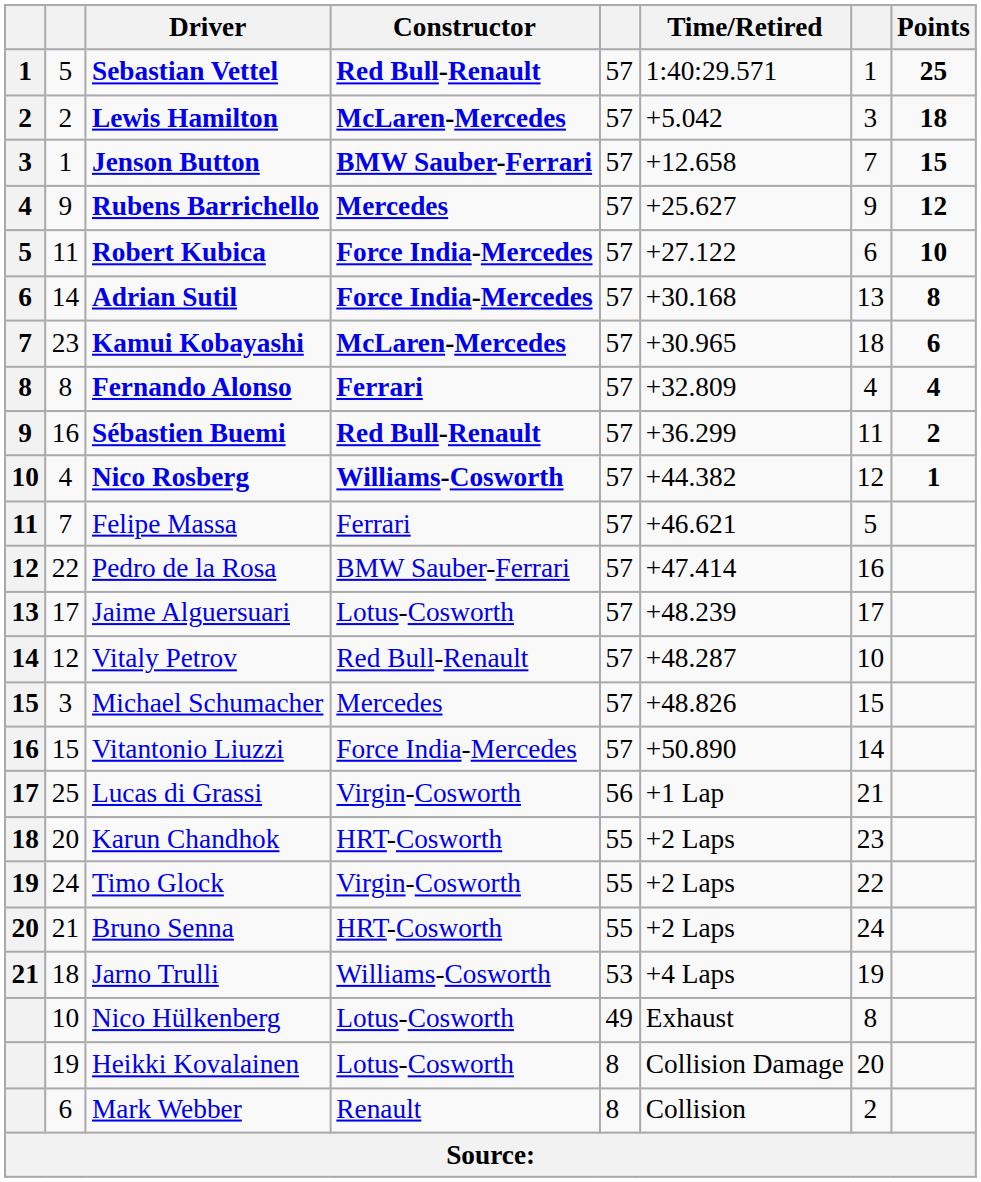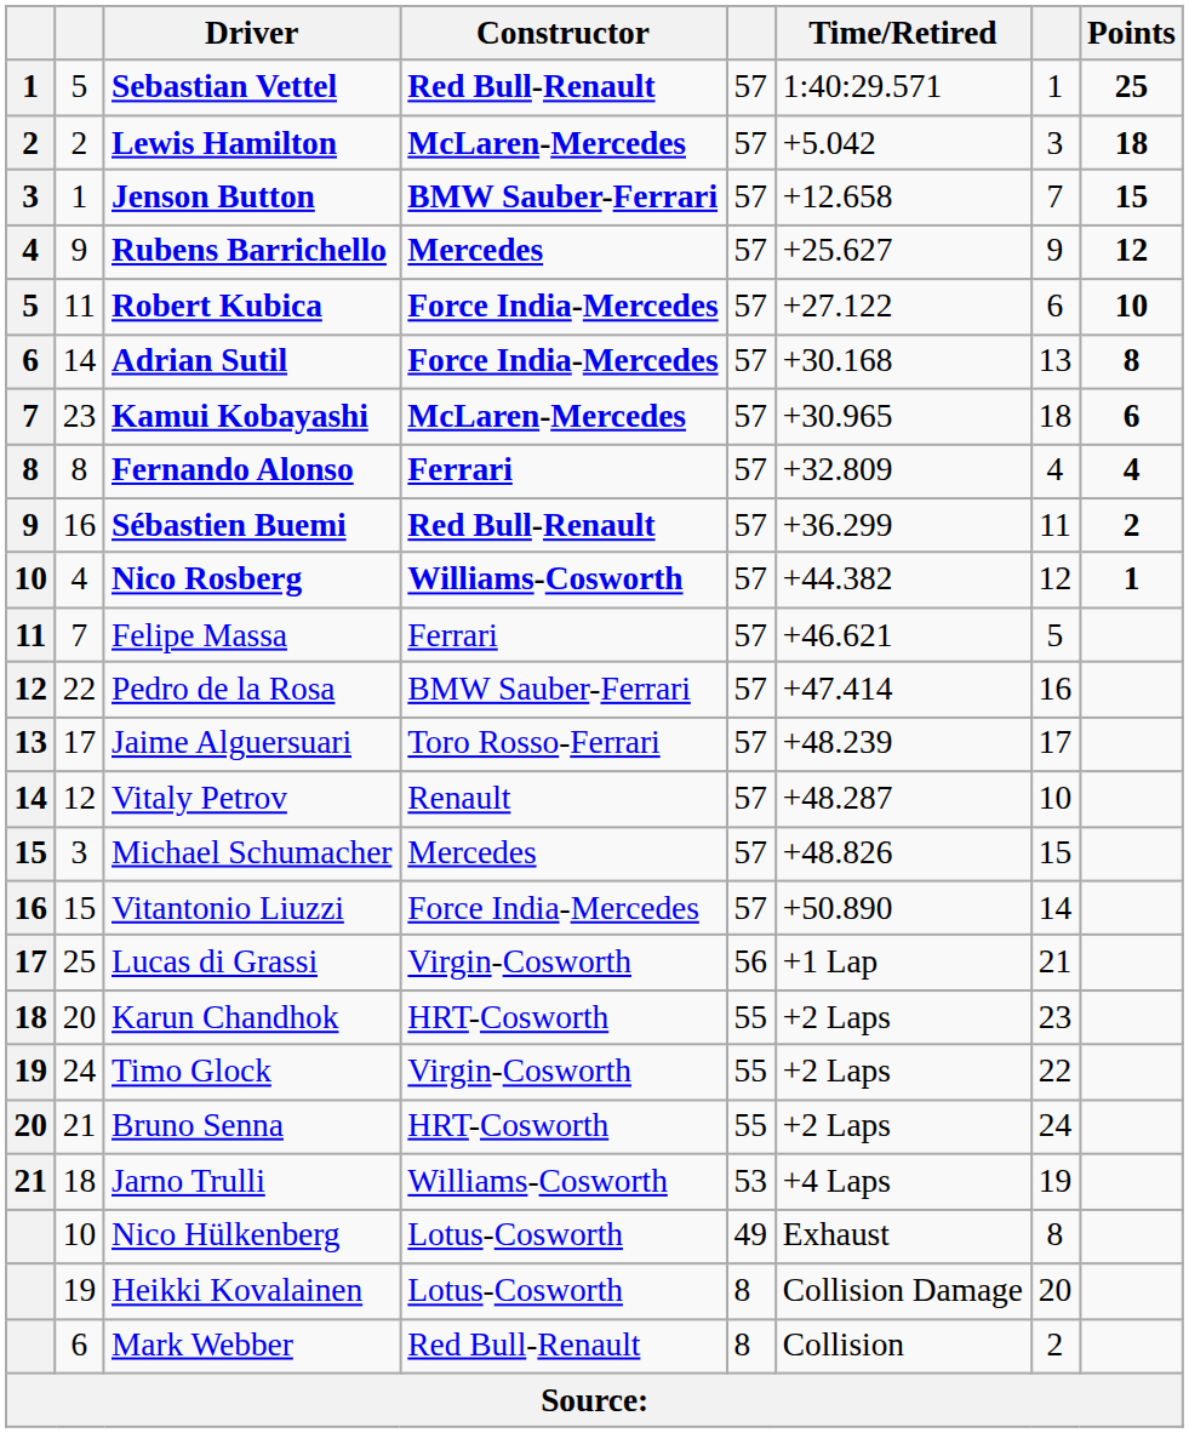 <table class="wikitable sortable" style="font-size: 85%">
 <tr>
 <th scope="col"></th>
 <th scope="col"></th>
 <th scope="col">Driver</th>
 <th scope="col">Constructor</th>
 <th scope="col" class="unsortable"></th>
 <th scope="col" class="unsortable">Time/Retired</th>
 <th scope="col"></th>
 <th scope="col">Points</th>
 </tr>
 <tr>
 <th scope="row">1</th>
 <td align="center">5</td>
 <td data-sort-value="VET"><strong> <a href='#'>Sebastian Vettel</a></strong></td>
 <td><strong><a href='#'>Red Bull</a>-<a href='#'>Renault</a></strong></td>
 <td>57</td>
 <td>1:40:29.571</td>
 <td align="center">1</td>
 <td align="center"><strong>25</strong></td>
 </tr>
 <tr>
 <th scope="row">2</th>
 <td align="center">2</td>
 <td data-sort-value="HAM"><strong> <a href='#'>Lewis Hamilton</a></strong></td>
 <td><strong><a href='#'>McLaren</a>-<a href='#'>Mercedes</a></strong></td>
 <td>57</td>
 <td>+5.042</td>
 <td align="center">3</td>
 <td align="center"><strong>18</strong></td>
 </tr>
 <tr>
 <th scope="row">3</th>
 <td align="center">1</td>
 <td data-sort-value="BUT"><strong> <a href='#'>Jenson Button</a></strong></td>
 <td><strong><a href='#'>BMW Sauber</a>-<a href='#'>Ferrari</a></strong></td>
 <td>57</td>
 <td>+12.658</td>
 <td align="center">7</td>
 <td align="center"><strong>15</strong></td>
 </tr>
 <tr>
 <th scope="row">4</th>
 <td align="center">9</td>
 <td data-sort-value="BAR"><strong> <a href='#'>Rubens Barrichello</a></strong></td>
 <td><strong><a href='#'>Mercedes</a></strong></td>
 <td>57</td>
 <td>+25.627</td>
 <td align="center">9</td>
 <td align="center"><strong>12</strong></td>
 </tr>
 <tr>
 <th scope="row">5</th>
 <td align="center">11</td>
 <td data-sort-value="KUB"><strong> <a href='#'>Robert Kubica</a></strong></td>
 <td><strong><a href='#'>Force India</a>-<a href='#'>Mercedes</a></strong></td>
 <td>57</td>
 <td>+27.122</td>
 <td align="center">6</td>
 <td align="center"><strong>10</strong></td>
 </tr>
 <tr>
 <th scope="row">6</th>
 <td align="center">14</td>
 <td data-sort-value="SUT"><strong> <a href='#'>Adrian Sutil</a></strong></td>
 <td><strong><a href='#'>Force India</a>-<a href='#'>Mercedes</a></strong></td>
 <td>57</td>
 <td>+30.168</td>
 <td align="center">13</td>
 <td align="center"><strong>8</strong></td>
 </tr>
 <tr>
 <th scope="row">7</th>
 <td align="center">23</td>
 <td data-sort-value="KOB"><strong> <a href='#'>Kamui Kobayashi</a></strong></td>
 <td><strong><a href='#'>McLaren</a>-<a href='#'>Mercedes</a></strong></td>
 <td>57</td>
 <td>+30.965</td>
 <td align="center">18</td>
 <td align="center"><strong>6</strong></td>
 </tr>
 <tr>
 <th scope="row">8</th>
 <td align="center">8</td>
 <td data-sort-value="ALO"><strong> <a href='#'>Fernando Alonso</a></strong></td>
 <td><strong><a href='#'>Ferrari</a></strong></td>
 <td>57</td>
 <td>+32.809</td>
 <td align="center">4</td>
 <td align="center"><strong>4</strong></td>
 </tr>
 <tr>
 <th scope="row">9</th>
 <td align="center">16</td>
 <td data-sort-value="BUE"><strong> <a href='#'>Sébastien Buemi</a></strong></td>
 <td><strong><a href='#'>Red Bull</a>-<a href='#'>Renault</a></strong></td>
 <td>57</td>
 <td>+36.299</td>
 <td align="center">11</td>
 <td align="center"><strong>2</strong></td>
 </tr>
 <tr>
 <th scope="row">10</th>
 <td align="center">4</td>
 <td data-sort-value="ROS"><strong> <a href='#'>Nico Rosberg</a></strong></td>
 <td><strong><a href='#'>Williams</a>-<a href='#'>Cosworth</a></strong></td>
 <td>57</td>
 <td>+44.382</td>
 <td align="center">12</td>
 <td align="center"><strong>1</strong></td>
 </tr>
 <tr>
 <th scope="row">11</th>
 <td align="center">7</td>
 <td data-sort-value="MAS"> <a href='#'>Felipe Massa</a></td>
 <td><a href='#'>Ferrari</a></td>
 <td>57</td>
 <td>+46.621</td>
 <td align="center">5</td>
 <td></td>
 </tr>
 <tr>
 <th scope="row">12</th>
 <td align="center">22</td>
 <td data-sort-value="DEL"> <a href='#'>Pedro de la Rosa</a></td>
 <td><a href='#'>BMW Sauber</a>-<a href='#'>Ferrari</a></td>
 <td>57</td>
 <td>+47.414</td>
 <td align="center">16</td>
 <td></td>
 </tr>
 <tr>
 <th scope="row">13</th>
 <td align="center">17</td>
 <td data-sort-value="ALG"> <a href='#'>Jaime Alguersuari</a></td>
-<td><a href='#'>Lotus</a>-<a href='#'>Cosworth</a></td>
+<td><a href='#'>Toro Rosso</a>-<a href='#'>Ferrari</a></td>
 <td>57</td>
 <td>+48.239</td>
 <td align="center">17</td>
 <td></td>
 </tr>
 <tr>
 <th scope="row">14</th>
 <td align="center">12</td>
 <td data-sort-value="PET"> <a href='#'>Vitaly Petrov</a></td>
-<td><a href='#'>Red Bull</a>-<a href='#'>Renault</a></td>
+<td><a href='#'>Renault</a></td>
 <td>57</td>
 <td>+48.287</td>
 <td align="center">10</td>
 <td></td>
 </tr>
 <tr>
 <th scope="row">15</th>
 <td align="center">3</td>
 <td data-sort-value="SCH"> <a href='#'>Michael Schumacher</a></td>
 <td><a href='#'>Mercedes</a></td>
 <td>57</td>
 <td>+48.826</td>
 <td align="center">15</td>
 <td></td>
 </tr>
 <tr>
 <th scope="row">16</th>
 <td align="center">15</td>
 <td data-sort-value="LIU"> <a href='#'>Vitantonio Liuzzi</a></td>
 <td><a href='#'>Force India</a>-<a href='#'>Mercedes</a></td>
 <td>57</td>
 <td>+50.890</td>
 <td align="center">14</td>
 <td></td>
 </tr>
 <tr>
 <th scope="row">17</th>
 <td align="center">25</td>
 <td data-sort-value="DIG"> <a href='#'>Lucas di Grassi</a></td>
 <td><a href='#'>Virgin</a>-<a href='#'>Cosworth</a></td>
 <td>56</td>
 <td>+1 Lap</td>
 <td align="center">21</td>
 <td></td>
 </tr>
 <tr>
 <th scope="row">18</th>
 <td align="center">20</td>
 <td data-sort-value="CHA"> <a href='#'>Karun Chandhok</a></td>
 <td><a href='#'>HRT</a>-<a href='#'>Cosworth</a></td>
 <td>55</td>
 <td>+2 Laps</td>
 <td align="center">23</td>
 <td></td>
 </tr>
 <tr>
 <th scope="row">19</th>
 <td align="center">24</td>
 <td data-sort-value="GLO"> <a href='#'>Timo Glock</a></td>
 <td><a href='#'>Virgin</a>-<a href='#'>Cosworth</a></td>
 <td>55</td>
 <td>+2 Laps</td>
 <td align="center">22</td>
 <td></td>
 </tr>
 <tr>
 <th scope="row">20</th>
 <td align="center">21</td>
 <td data-sort-value="SEN"> <a href='#'>Bruno Senna</a></td>
 <td><a href='#'>HRT</a>-<a href='#'>Cosworth</a></td>
 <td>55</td>
 <td>+2 Laps</td>
 <td align="center">24</td>
 <td></td>
 </tr>
 <tr>
 <th scope="row">21</th>
 <td align="center">18</td>
 <td data-sort-value="TRU"> <a href='#'>Jarno Trulli</a></td>
 <td><a href='#'>Williams</a>-<a href='#'>Cosworth</a></td>
 <td>53</td>
 <td>+4 Laps</td>
 <td align="center">19</td>
 <td></td>
 </tr>
 <tr>
 <th scope="row" data-sort-value="22"></th>
 <td align="center">10</td>
 <td data-sort-value="HUL"> <a href='#'>Nico Hülkenberg</a></td>
 <td><a href='#'>Lotus</a>-<a href='#'>Cosworth</a></td>
 <td>49</td>
 <td>Exhaust</td>
 <td align="center">8</td>
 <td></td>
 </tr>
 <tr>
 <th scope="row"  data-sort-value="23"></th>
 <td align="center">19</td>
 <td data-sort-value="KOV"> <a href='#'>Heikki Kovalainen</a></td>
 <td><a href='#'>Lotus</a>-<a href='#'>Cosworth</a></td>
 <td>8</td>
 <td>Collision Damage</td>
 <td align="center">20</td>
 <td></td>
 </tr>
 <tr>
 <th scope="row"  data-sort-value="24"></th>
 <td align="center">6</td>
 <td data-sort-value="WEB"> <a href='#'>Mark Webber</a></td>
-<td><a href='#'>Renault</a></td>
+<td><a href='#'>Red Bull</a>-<a href='#'>Renault</a></td>
 <td>8</td>
 <td>Collision</td>
 <td align="center">2</td>
 <td></td>
 </tr>
 <tr class="sortbottom">
 <th colspan="8" align="center">Source:</th>
 </tr>
 </table>
